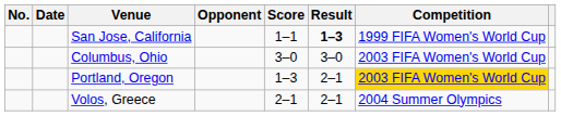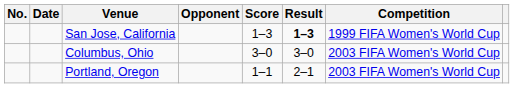 <table class="wikitable sortable">
 <tr>
 <th scope="col">No.</th>
 <th scope="col">Date</th>
 <th scope="col">Venue</th>
 <th scope="col">Opponent</th>
 <th scope="col">Score</th>
 <th scope="col">Result</th>
 <th scope="col">Competition</th>
 <th scope="col" class="unsortable"></th>
 </tr>
 <tr>
 <td style="text-align:center"></td>
 <td></td>
 <td><a href='#'>San Jose, California</a></td>
 <td></td>
-<td style="text-align:center">1–1</td>
+<td style="text-align:center">1–3</td>
 <td style="text-align:center"><strong>1–3</strong></td>
 <td><a href='#'>1999 FIFA Women's World Cup</a></td>
 <td></td>
 </tr>
 <tr>
 <td style="text-align:center"></td>
 <td></td>
 <td><a href='#'>Columbus, Ohio</a></td>
 <td></td>
 <td style="text-align:center">3–0</td>
 <td style="text-align:center">3–0</td>
 <td><a href='#'>2003 FIFA Women's World Cup</a></td>
 <td></td>
 </tr>
 <tr>
 <td style="text-align:center"></td>
 <td></td>
 <td><a href='#'>Portland, Oregon</a></td>
 <td></td>
-<td style="text-align:center">1–3</td>
+<td style="text-align:center">1–1</td>
 <td style="text-align:center">2–1</td>
-<td style="background: gold;"><a href='#'>2003 FIFA Women's World Cup</a></td>
-<td></td>
-</tr>
-<tr>
-<td style="text-align:center"></td>
-<td></td>
-<td><a href='#'>Volos</a>, Greece</td>
-<td></td>
-<td style="text-align:center">2–1</td>
-<td style="text-align:center">2–1</td>
-<td><a href='#'>2004 Summer Olympics</a></td>
+<td><a href='#'>2003 FIFA Women's World Cup</a></td>
 <td></td>
 </tr>
 </table>
